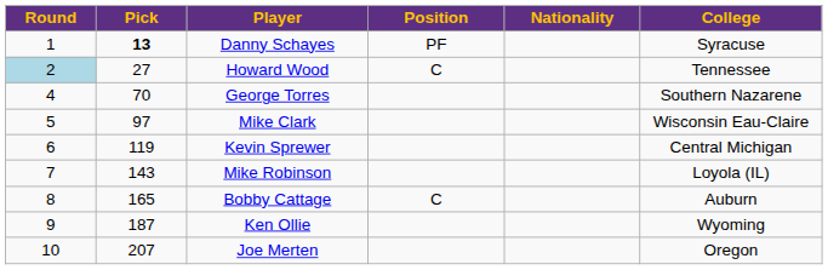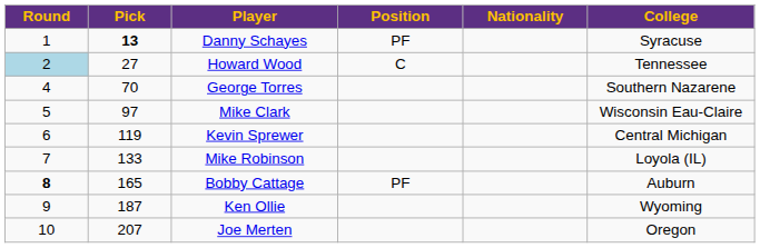 <table class="wikitable sortable sortable">
 <tr>
 <th style="background:#5C2F83; color:#FCC200" width="10%">Round</th>
 <th style="background:#5C2F83; color:#FCC200" width="10%">Pick</th>
 <th style="background:#5C2F83; color:#FCC200" width="20%">Player</th>
 <th style="background:#5C2F83; color:#FCC200" width="15%">Position</th>
 <th style="background:#5C2F83; color:#FCC200" width="15%">Nationality</th>
 <th style="background:#5C2F83; color:#FCC200" width="20%">College</th>
 </tr>
 <tr style="text-align: center">
 <td>1</td>
 <td><strong>13</strong></td>
 <td><a href='#'>Danny Schayes</a></td>
 <td>PF</td>
 <td></td>
 <td>Syracuse</td>
 </tr>
 <tr style="text-align: center">
 <td style="background: lightblue;">2</td>
 <td>27</td>
 <td><a href='#'>Howard Wood</a></td>
 <td>C</td>
 <td></td>
 <td>Tennessee</td>
 </tr>
 <tr style="text-align: center">
 <td>4</td>
 <td>70</td>
 <td><a href='#'>George Torres</a></td>
 <td></td>
 <td></td>
 <td>Southern Nazarene</td>
 </tr>
 <tr style="text-align: center">
 <td>5</td>
 <td>97</td>
 <td><a href='#'>Mike Clark</a></td>
 <td></td>
 <td></td>
 <td>Wisconsin Eau-Claire</td>
 </tr>
 <tr style="text-align: center">
 <td>6</td>
 <td>119</td>
 <td><a href='#'>Kevin Sprewer</a></td>
 <td></td>
 <td></td>
 <td>Central Michigan</td>
 </tr>
 <tr style="text-align: center">
 <td>7</td>
-<td>143</td>
+<td>133</td>
 <td><a href='#'>Mike Robinson</a></td>
 <td></td>
 <td></td>
 <td>Loyola (IL)</td>
 </tr>
 <tr style="text-align: center">
-<td>8</td>
+<td><strong>8</strong></td>
 <td>165</td>
 <td><a href='#'>Bobby Cattage</a></td>
-<td>C</td>
+<td>PF</td>
 <td></td>
 <td>Auburn</td>
 </tr>
 <tr style="text-align: center">
 <td>9</td>
 <td>187</td>
 <td><a href='#'>Ken Ollie</a></td>
 <td></td>
 <td></td>
 <td>Wyoming</td>
 </tr>
 <tr style="text-align: center">
 <td>10</td>
 <td>207</td>
 <td><a href='#'>Joe Merten</a></td>
 <td></td>
 <td></td>
 <td>Oregon</td>
 </tr>
 </table>
